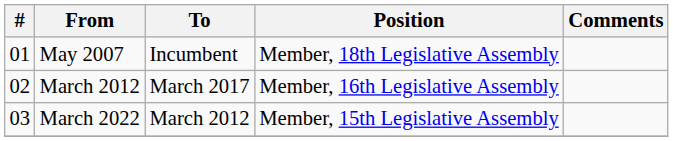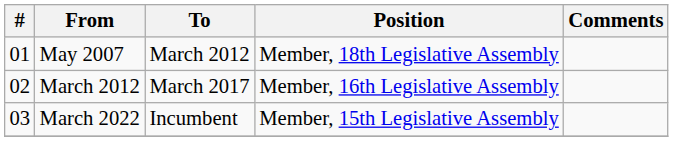 <table class="wikitable sortable">
 <tr>
 <th>#</th>
 <th>From</th>
 <th>To</th>
 <th>Position</th>
 <th>Comments</th>
 </tr>
 <tr>
 <td>01</td>
 <td>May 2007</td>
-<td>Incumbent</td>
+<td>March 2012</td>
 <td>Member, <a href='#'>18th Legislative Assembly</a></td>
 <td></td>
 </tr>
 <tr>
 <td>02</td>
 <td>March 2012</td>
 <td>March 2017</td>
 <td>Member, <a href='#'>16th Legislative Assembly</a></td>
 <td></td>
 </tr>
 <tr>
 <td>03</td>
 <td>March 2022</td>
-<td>March 2012</td>
+<td>Incumbent</td>
 <td>Member, <a href='#'>15th Legislative Assembly</a></td>
 <td></td>
 </tr>
 <tr>
 </tr>
 </table>
